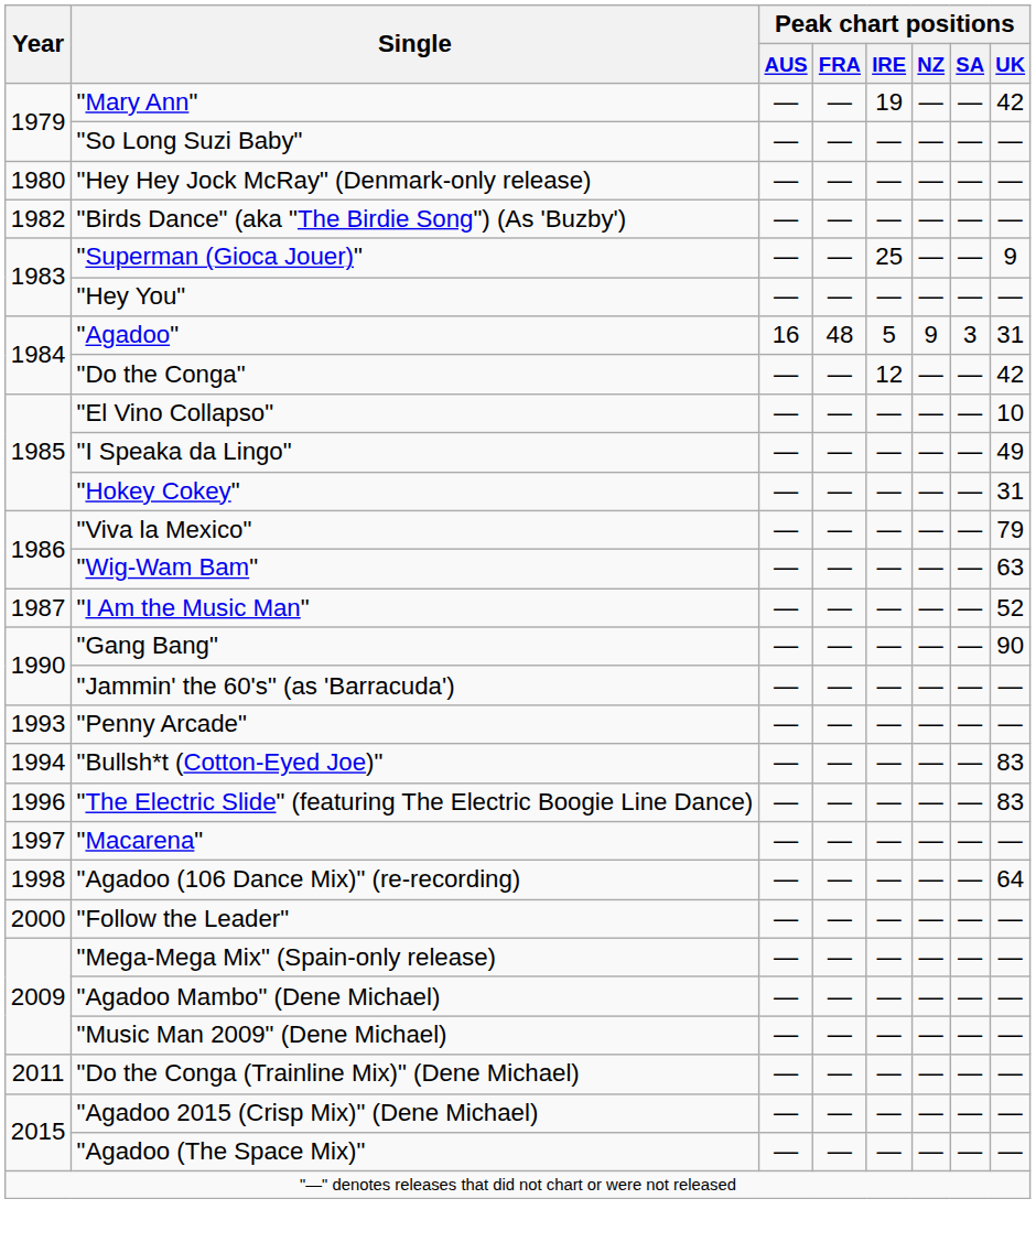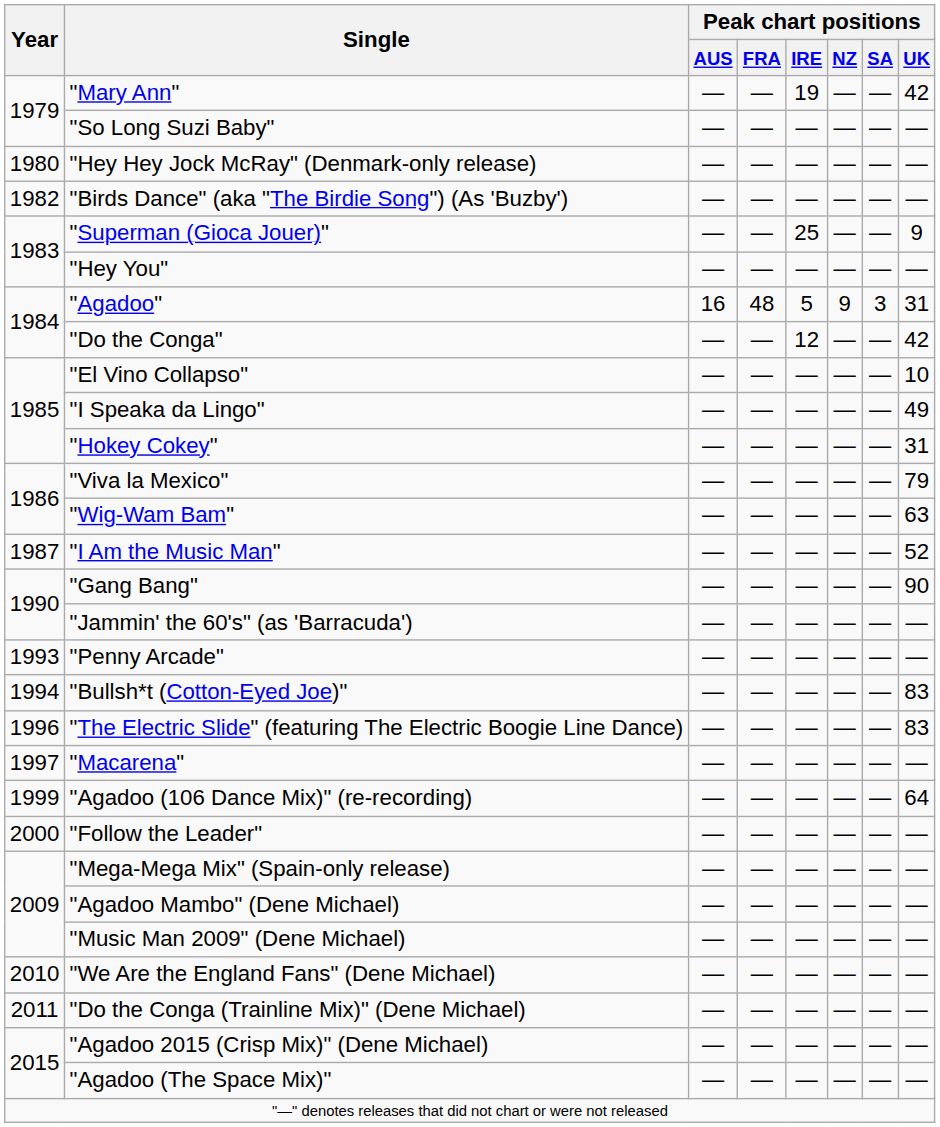 <table class="wikitable" style="text-align:center">
 <tr>
 <th rowspan="2">Year</th>
 <th rowspan="2">Single</th>
 <th colspan="6">Peak chart positions</th>
 </tr>
 <tr>
 <th><small><a href='#'>AUS</a></small></th>
 <th><small><a href='#'>FRA</a></small></th>
 <th><small><a href='#'>IRE</a></small></th>
 <th><small><a href='#'>NZ</a></small></th>
 <th><small><a href='#'>SA</a></small></th>
 <th><small><a href='#'>UK</a></small></th>
 </tr>
 <tr>
 <td rowspan="2">1979</td>
 <td align="left">"<a href='#'>Mary Ann</a>"</td>
 <td>—</td>
 <td>—</td>
 <td>19</td>
 <td>—</td>
 <td>—</td>
 <td>42</td>
 </tr>
 <tr>
 <td align="left">"So Long Suzi Baby"</td>
 <td>—</td>
 <td>—</td>
 <td>—</td>
 <td>—</td>
 <td>—</td>
 <td>—</td>
 </tr>
 <tr>
 <td>1980</td>
 <td align="left">"Hey Hey Jock McRay" (Denmark-only release)</td>
 <td>—</td>
 <td>—</td>
 <td>—</td>
 <td>—</td>
 <td>—</td>
 <td>—</td>
 </tr>
 <tr>
 <td>1982</td>
 <td align="left">"Birds Dance" (aka "<a href='#'>The Birdie Song</a>") (As 'Buzby')</td>
 <td>—</td>
 <td>—</td>
 <td>—</td>
 <td>—</td>
 <td>—</td>
 <td>—</td>
 </tr>
 <tr>
 <td rowspan="2">1983</td>
 <td align="left">"<a href='#'>Superman (Gioca Jouer)</a>"</td>
 <td>—</td>
 <td>—</td>
 <td>25</td>
 <td>—</td>
 <td>—</td>
 <td>9</td>
 </tr>
 <tr>
 <td align="left">"Hey You"</td>
 <td>—</td>
 <td>—</td>
 <td>—</td>
 <td>—</td>
 <td>—</td>
 <td>—</td>
 </tr>
 <tr>
 <td rowspan="2">1984</td>
 <td align="left">"<a href='#'>Agadoo</a>"</td>
 <td>16</td>
 <td>48</td>
 <td>5</td>
 <td>9</td>
 <td>3</td>
 <td>31</td>
 </tr>
 <tr>
 <td align="left">"Do the Conga"</td>
 <td>—</td>
 <td>—</td>
 <td>12</td>
 <td>—</td>
 <td>—</td>
 <td>42</td>
 </tr>
 <tr>
 <td rowspan="3">1985</td>
 <td align="left">"El Vino Collapso"</td>
 <td>—</td>
 <td>—</td>
 <td>—</td>
 <td>—</td>
 <td>—</td>
 <td>10</td>
 </tr>
 <tr>
 <td align="left">"I Speaka da Lingo"</td>
 <td>—</td>
 <td>—</td>
 <td>—</td>
 <td>—</td>
 <td>—</td>
 <td>49</td>
 </tr>
 <tr>
 <td align="left">"<a href='#'>Hokey Cokey</a>"</td>
 <td>—</td>
 <td>—</td>
 <td>—</td>
 <td>—</td>
 <td>—</td>
 <td>31</td>
 </tr>
 <tr>
 <td rowspan="2">1986</td>
 <td align="left">"Viva la Mexico"</td>
 <td>—</td>
 <td>—</td>
 <td>—</td>
 <td>—</td>
 <td>—</td>
 <td>79</td>
 </tr>
 <tr>
 <td align="left">"<a href='#'>Wig-Wam Bam</a>"</td>
 <td>—</td>
 <td>—</td>
 <td>—</td>
 <td>—</td>
 <td>—</td>
 <td>63</td>
 </tr>
 <tr>
 <td>1987</td>
 <td align="left">"<a href='#'>I Am the Music Man</a>"</td>
 <td>—</td>
 <td>—</td>
 <td>—</td>
 <td>—</td>
 <td>—</td>
 <td>52</td>
 </tr>
 <tr>
 <td rowspan="2">1990</td>
 <td align="left">"Gang Bang"</td>
 <td>—</td>
 <td>—</td>
 <td>—</td>
 <td>—</td>
 <td>—</td>
 <td>90</td>
 </tr>
 <tr>
 <td align="left">"Jammin' the 60's" (as 'Barracuda')</td>
 <td>—</td>
 <td>—</td>
 <td>—</td>
 <td>—</td>
 <td>—</td>
 <td>—</td>
 </tr>
 <tr>
 <td>1993</td>
 <td align="left">"Penny Arcade"</td>
 <td>—</td>
 <td>—</td>
 <td>—</td>
 <td>—</td>
 <td>—</td>
 <td>—</td>
 </tr>
 <tr>
 <td>1994</td>
 <td align="left">"Bullsh*t (<a href='#'>Cotton-Eyed Joe</a>)"</td>
 <td>—</td>
 <td>—</td>
 <td>—</td>
 <td>—</td>
 <td>—</td>
 <td>83</td>
 </tr>
 <tr>
 <td>1996</td>
 <td align="left">"<a href='#'>The Electric Slide</a>" (featuring The Electric Boogie Line Dance)</td>
 <td>—</td>
 <td>—</td>
 <td>—</td>
 <td>—</td>
 <td>—</td>
 <td>83</td>
 </tr>
 <tr>
 <td>1997</td>
 <td align="left">"<a href='#'>Macarena</a>"</td>
 <td>—</td>
 <td>—</td>
 <td>—</td>
 <td>—</td>
 <td>—</td>
 <td>—</td>
 </tr>
 <tr>
-<td>1998</td>
+<td>1999</td>
 <td align="left">"Agadoo (106 Dance Mix)" (re-recording)</td>
 <td>—</td>
 <td>—</td>
 <td>—</td>
 <td>—</td>
 <td>—</td>
 <td>64</td>
 </tr>
 <tr>
 <td>2000</td>
 <td align="left">"Follow the Leader"</td>
 <td>—</td>
 <td>—</td>
 <td>—</td>
 <td>—</td>
 <td>—</td>
 <td>—</td>
 </tr>
 <tr>
 <td rowspan="3">2009</td>
 <td align="left">"Mega-Mega Mix" (Spain-only release)</td>
 <td>—</td>
 <td>—</td>
 <td>—</td>
 <td>—</td>
 <td>—</td>
 <td>—</td>
 </tr>
 <tr>
 <td align="left">"Agadoo Mambo" (Dene Michael)</td>
 <td>—</td>
 <td>—</td>
 <td>—</td>
 <td>—</td>
 <td>—</td>
 <td>—</td>
 </tr>
 <tr>
 <td align="left">"Music Man 2009" (Dene Michael)</td>
 <td>—</td>
 <td>—</td>
 <td>—</td>
 <td>—</td>
 <td>—</td>
 <td>—</td>
 </tr>
 <tr>
+<td>2010</td>
+<td align="left">"We Are the England Fans" (Dene Michael)</td>
+<td>—</td>
+<td>—</td>
+<td>—</td>
+<td>—</td>
+<td>—</td>
+<td>—</td>
+</tr>
+<tr>
 <td>2011</td>
 <td align="left">"Do the Conga (Trainline Mix)" (Dene Michael)</td>
 <td>—</td>
 <td>—</td>
 <td>—</td>
 <td>—</td>
 <td>—</td>
 <td>—</td>
 </tr>
 <tr>
 <td rowspan="2">2015</td>
 <td align="left">"Agadoo 2015 (Crisp Mix)" (Dene Michael)</td>
 <td>—</td>
 <td>—</td>
 <td>—</td>
 <td>—</td>
 <td>—</td>
 <td>—</td>
 </tr>
 <tr>
 <td align="left">"Agadoo (The Space Mix)"</td>
 <td>—</td>
 <td>—</td>
 <td>—</td>
 <td>—</td>
 <td>—</td>
 <td>—</td>
 </tr>
 <tr>
 <td colspan="8" style="font-size:8pt">"—" denotes releases that did not chart or were not released</td>
 </tr>
 </table>
